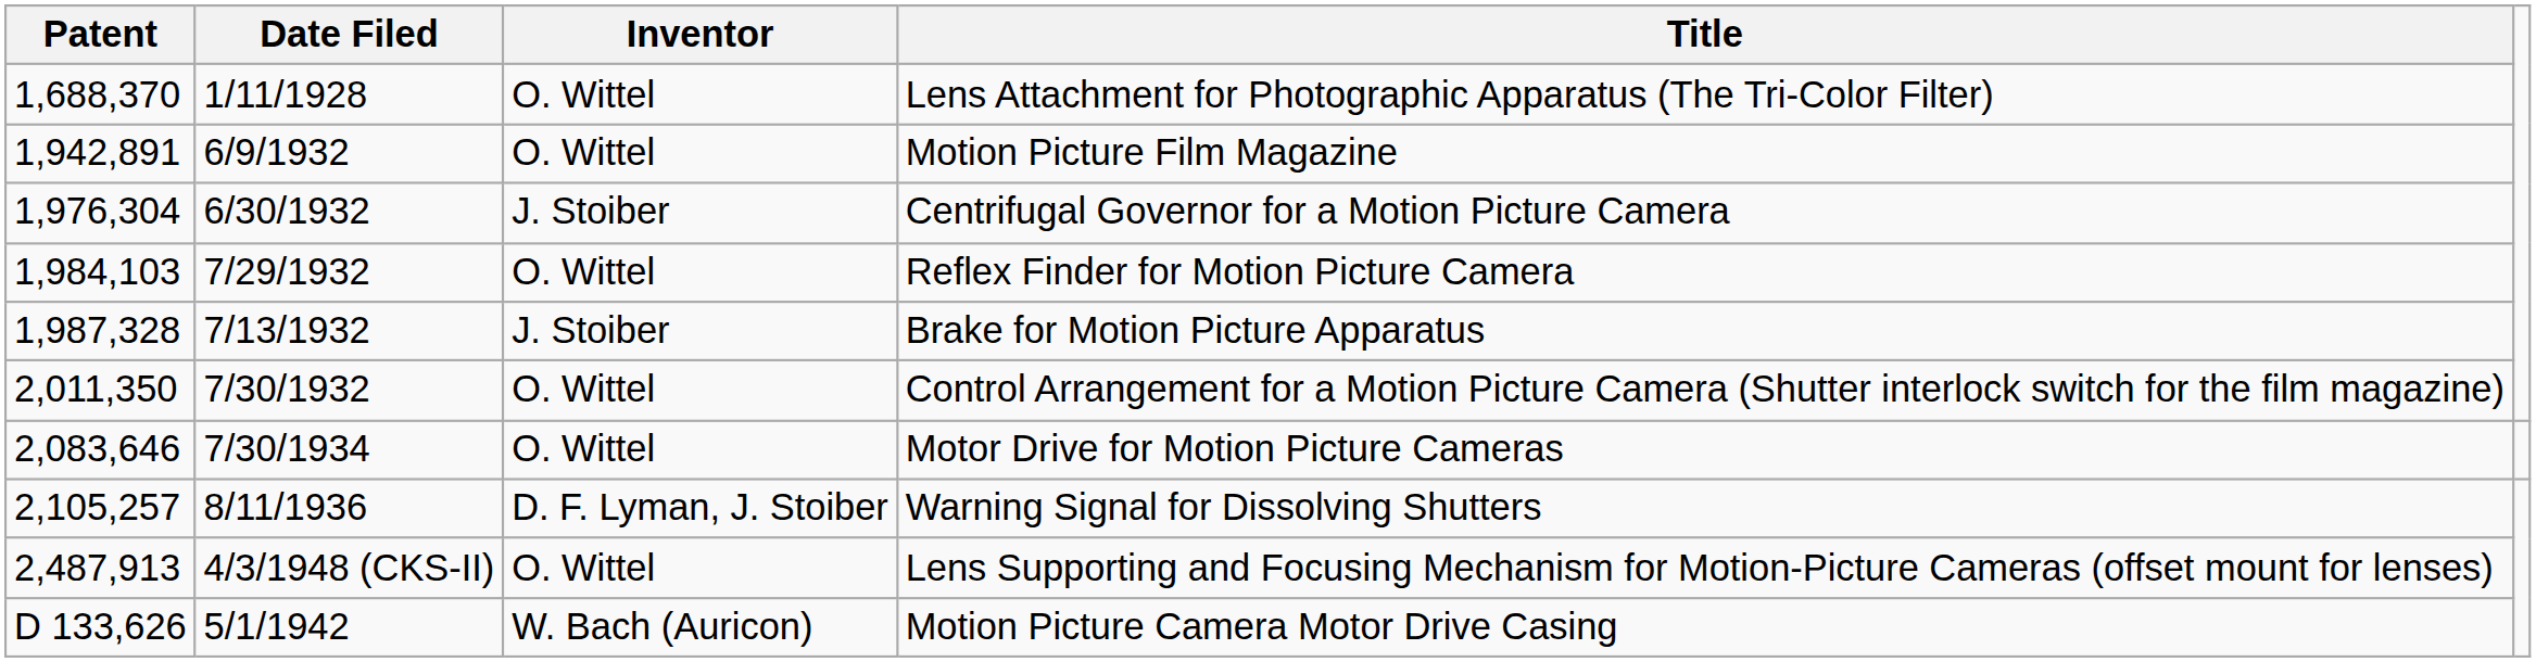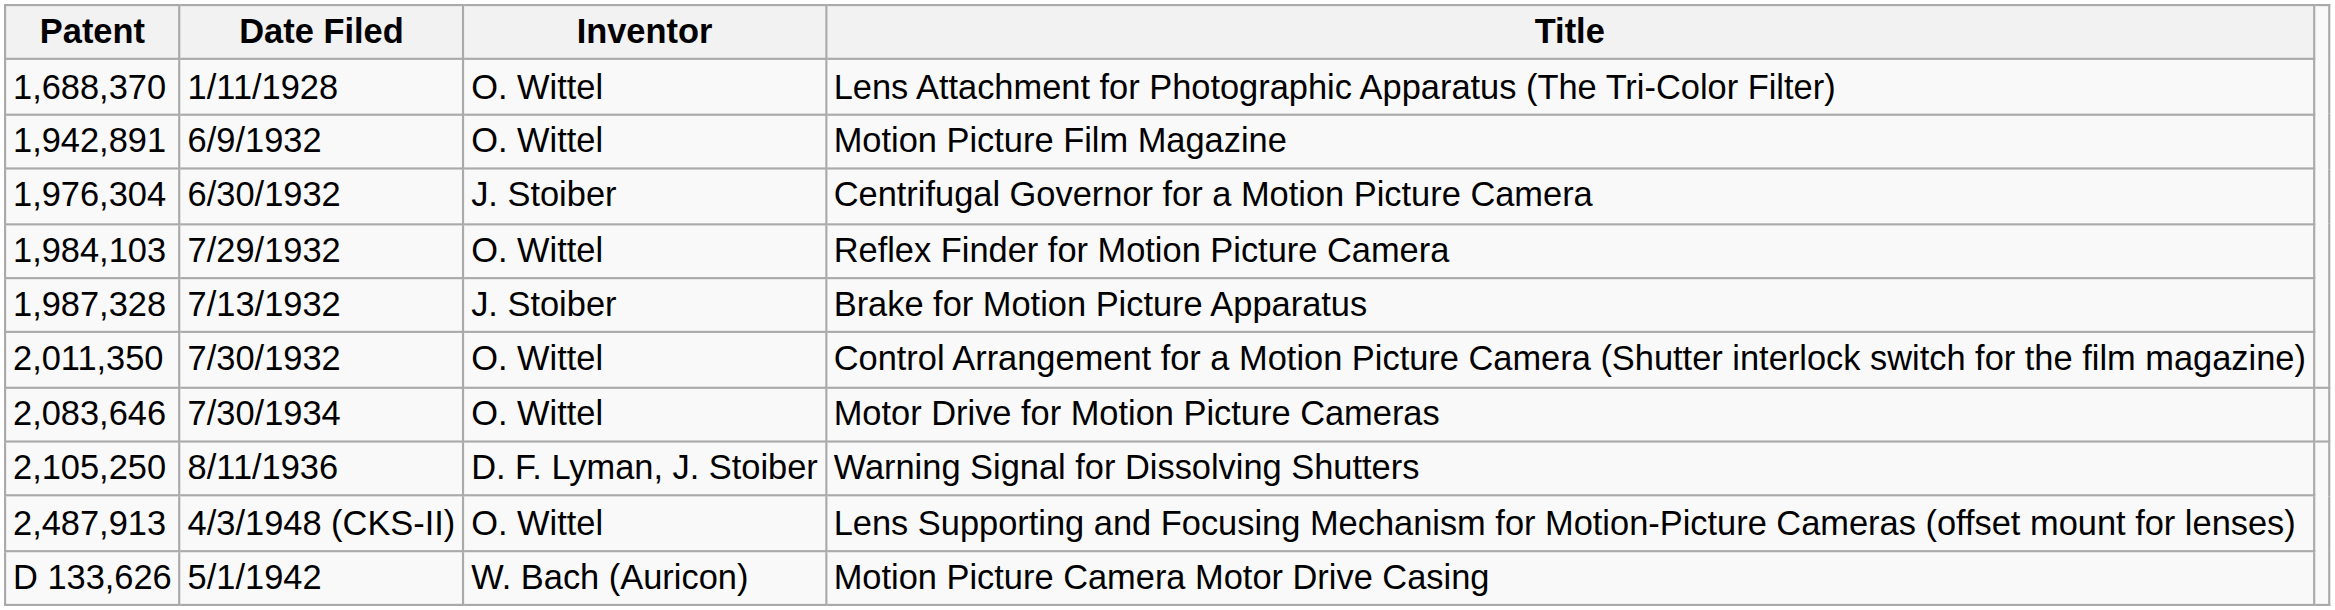 <table class="wikitable">
 <tr>
 <th>Patent</th>
 <th>Date Filed</th>
 <th>Inventor</th>
 <th>Title</th>
 </tr>
 <tr>
 <td>1,688,370</td>
 <td>1/11/1928</td>
 <td>O. Wittel</td>
 <td>Lens Attachment for Photographic Apparatus (The Tri-Color Filter)</td>
 </tr>
 <tr>
 <td>1,942,891</td>
 <td>6/9/1932</td>
 <td>O. Wittel</td>
 <td>Motion Picture Film Magazine</td>
 </tr>
 <tr>
 <td>1,976,304</td>
 <td>6/30/1932</td>
 <td>J. Stoiber</td>
 <td>Centrifugal Governor for a Motion Picture Camera</td>
 </tr>
 <tr>
 <td>1,984,103</td>
 <td>7/29/1932</td>
 <td>O. Wittel</td>
 <td>Reflex Finder for Motion Picture Camera</td>
 </tr>
 <tr>
 <td>1,987,328</td>
 <td>7/13/1932</td>
 <td>J. Stoiber</td>
 <td>Brake for Motion Picture Apparatus</td>
 </tr>
 <tr>
 <td>2,011,350</td>
 <td>7/30/1932</td>
 <td>O. Wittel</td>
 <td>Control Arrangement for a Motion Picture Camera (Shutter interlock switch for the film magazine)</td>
 </tr>
 <tr>
 <td>2,083,646</td>
 <td>7/30/1934</td>
 <td>O. Wittel</td>
 <td>Motor Drive for Motion Picture Cameras</td>
 <td></td>
 </tr>
 <tr>
-<td>2,105,257</td>
+<td>2,105,250</td>
 <td>8/11/1936</td>
 <td>D. F. Lyman, J. Stoiber</td>
 <td>Warning Signal for Dissolving Shutters</td>
 </tr>
 <tr>
 <td>2,487,913</td>
 <td>4/3/1948 (CKS-II)</td>
 <td>O. Wittel</td>
 <td>Lens Supporting and Focusing Mechanism for Motion-Picture Cameras (offset mount for lenses)</td>
 </tr>
 <tr>
 <td>D 133,626</td>
 <td>5/1/1942</td>
 <td>W. Bach (Auricon)</td>
 <td>Motion Picture Camera Motor Drive Casing</td>
 </tr>
 </table>
